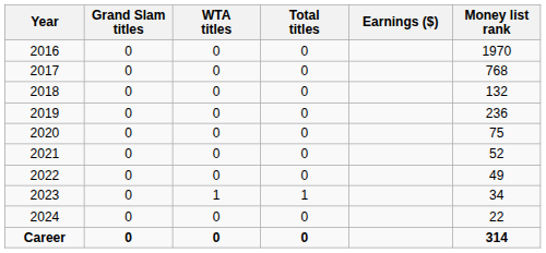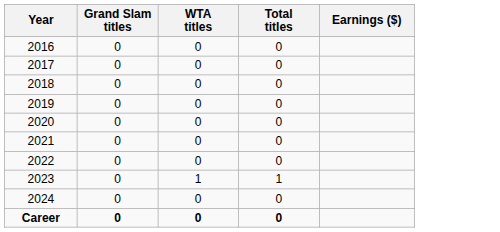 <table class="wikitable" style="text-align:center;">
 <tr>
 <th width="90">Year</th>
 <th width="100">Grand Slam <br>titles</th>
 <th width="100">WTA <br>titles</th>
 <th width="100">Total <br>titles</th>
 <th width="120">Earnings ($)</th>
-<th width="100">Money list rank</th>
 </tr>
 <tr>
 <td>2016</td>
 <td>0</td>
 <td>0</td>
 <td>0</td>
 <td align="right"></td>
-<td>1970</td>
 </tr>
 <tr>
 <td>2017</td>
 <td>0</td>
 <td>0</td>
 <td>0</td>
 <td align="right"></td>
-<td>768</td>
 </tr>
 <tr>
 <td>2018</td>
 <td>0</td>
 <td>0</td>
 <td>0</td>
 <td align="right"></td>
-<td>132</td>
 </tr>
 <tr>
 <td>2019</td>
 <td>0</td>
 <td>0</td>
 <td>0</td>
 <td align="right"></td>
-<td>236</td>
 </tr>
 <tr>
 <td>2020</td>
 <td>0</td>
 <td>0</td>
 <td>0</td>
 <td align="right"></td>
-<td>75</td>
 </tr>
 <tr>
 <td>2021</td>
 <td>0</td>
 <td>0</td>
 <td>0</td>
 <td align="right"></td>
-<td>52</td>
 </tr>
 <tr>
 <td>2022</td>
 <td>0</td>
 <td>0</td>
 <td>0</td>
 <td align="right"></td>
-<td>49</td>
 </tr>
 <tr>
 <td>2023</td>
 <td>0</td>
 <td>1</td>
 <td>1</td>
 <td align="right"></td>
-<td>34</td>
 </tr>
 <tr>
 <td>2024</td>
 <td>0</td>
 <td>0</td>
 <td>0</td>
 <td align="right"></td>
-<td>22</td>
 </tr>
 <tr>
 <td><strong>Career</strong></td>
 <td><strong>0</strong></td>
 <td><strong>0</strong></td>
 <td><strong>0</strong></td>
 <td align="right"></td>
-<td><strong>314</strong></td>
 </tr>
 </table>
